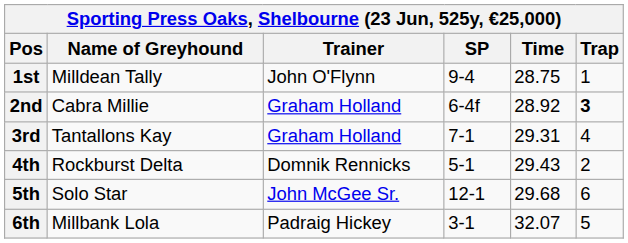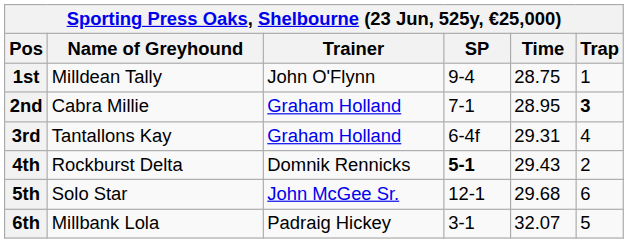 <table class="wikitable">
 <tr>
 <th colspan="6"><a href='#'>Sporting Press Oaks</a>, <a href='#'>Shelbourne</a> (23 Jun, 525y, €25,000)</th>
 </tr>
 <tr>
 <th width=30>Pos</th>
 <th width=180>Name of Greyhound</th>
 <th width=150>Trainer</th>
 <th width=50>SP</th>
 <th width=50>Time</th>
 <th width=30>Trap</th>
 </tr>
 <tr>
 <th>1st</th>
 <td>Milldean Tally</td>
 <td>John O'Flynn</td>
 <td>9-4</td>
 <td>28.75</td>
 <td>1</td>
 </tr>
 <tr>
 <th>2nd</th>
 <td>Cabra Millie</td>
 <td><a href='#'>Graham Holland</a></td>
-<td>6-4f</td>
-<td>28.92</td>
+<td>7-1</td>
+<td>28.95</td>
 <td><strong>3</strong></td>
 </tr>
 <tr>
 <th>3rd</th>
 <td>Tantallons Kay</td>
 <td><a href='#'>Graham Holland</a></td>
-<td>7-1</td>
+<td>6-4f</td>
 <td>29.31</td>
 <td>4</td>
 </tr>
 <tr>
 <th>4th</th>
 <td>Rockburst Delta</td>
 <td>Domnik Rennicks</td>
-<td>5-1</td>
+<td><strong>5-1</strong></td>
 <td>29.43</td>
 <td>2</td>
 </tr>
 <tr>
 <th>5th</th>
 <td>Solo Star</td>
 <td><a href='#'>John McGee Sr.</a></td>
 <td>12-1</td>
 <td>29.68</td>
 <td>6</td>
 </tr>
 <tr>
 <th>6th</th>
 <td>Millbank Lola</td>
 <td>Padraig Hickey</td>
 <td>3-1</td>
 <td>32.07</td>
 <td>5</td>
 </tr>
 </table>
